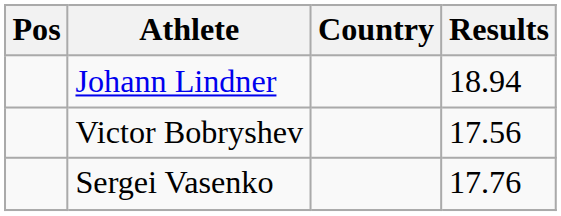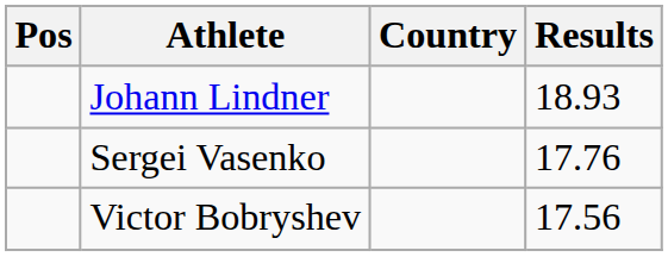 <table class="wikitable">
 <tr>
 <th>Pos</th>
 <th>Athlete</th>
 <th>Country</th>
 <th>Results</th>
 </tr>
 <tr>
 <td align="center"></td>
 <td><a href='#'>Johann Lindner</a></td>
 <td></td>
-<td>18.94</td>
+<td>18.93</td>
+</tr>
+<tr>
+<td align="center"></td>
+<td>Sergei Vasenko</td>
+<td></td>
+<td>17.76</td>
 </tr>
 <tr>
 <td align="center"></td>
 <td>Victor Bobryshev</td>
 <td></td>
 <td>17.56</td>
 </tr>
-<tr>
-<td align="center"></td>
-<td>Sergei Vasenko</td>
-<td></td>
-<td>17.76</td>
-</tr>
 </table>
